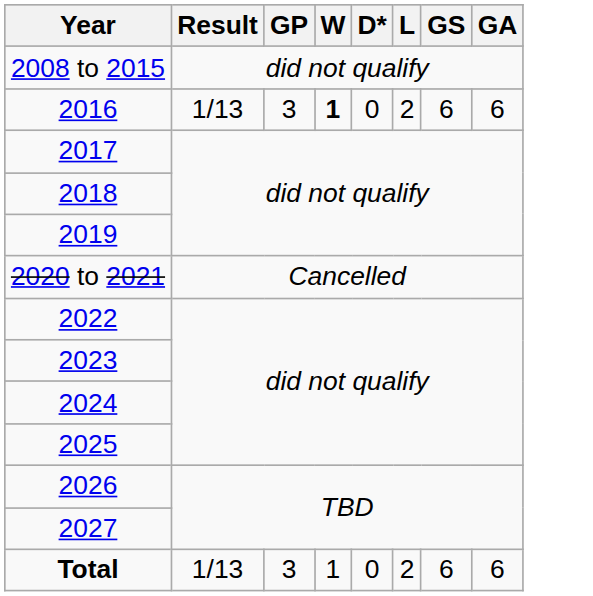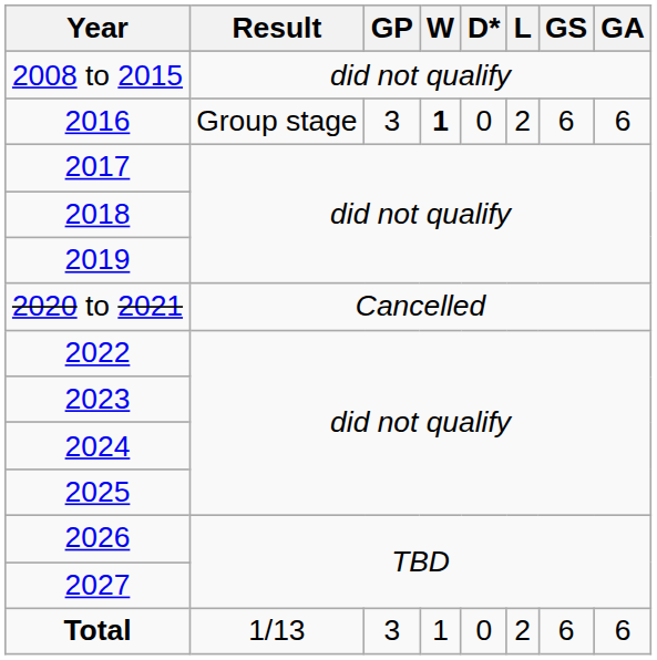 <table class="wikitable" style="text-align: center;">
 <tr>
 <th>Year</th>
 <th>Result</th>
 <th>GP</th>
 <th>W</th>
 <th>D*</th>
 <th>L</th>
 <th>GS</th>
 <th>GA</th>
 </tr>
 <tr>
 <td><a href='#'>2008</a> to <a href='#'>2015</a></td>
 <td colspan=7><em>did not qualify</em></td>
 </tr>
 <tr>
 <td> <a href='#'>2016</a></td>
-<td>1/13</td>
+<td>Group stage</td>
 <td>3</td>
 <td><strong>1</strong></td>
 <td>0</td>
 <td>2</td>
 <td>6</td>
 <td>6</td>
 </tr>
 <tr>
 <td> <a href='#'>2017</a></td>
 <td colspan=7 rowspan=3><em>did not qualify</em></td>
 </tr>
 <tr>
 <td> <a href='#'>2018</a></td>
 </tr>
 <tr>
 <td> <a href='#'>2019</a></td>
 </tr>
 <tr>
 <td><s><a href='#'>2020</a></s> to <s><a href='#'>2021</a></s></td>
 <td colspan=7><em>Cancelled</em></td>
 </tr>
 <tr>
 <td> <a href='#'>2022</a></td>
 <td colspan=7 rowspan=4><em>did not qualify</em></td>
 </tr>
 <tr>
 <td> <a href='#'>2023</a></td>
 </tr>
 <tr>
 <td> <a href='#'>2024</a></td>
 </tr>
 <tr>
 <td> <a href='#'>2025</a></td>
 </tr>
 <tr>
 <td> <a href='#'>2026</a></td>
 <td colspan=7 rowspan=2><em>TBD</em></td>
 </tr>
 <tr>
 <td> <a href='#'>2027</a></td>
 </tr>
 <tr>
 <td><strong>Total</strong></td>
 <td>1/13</td>
 <td>3</td>
 <td>1</td>
 <td>0</td>
 <td>2</td>
 <td>6</td>
 <td>6</td>
 </tr>
 </table>
